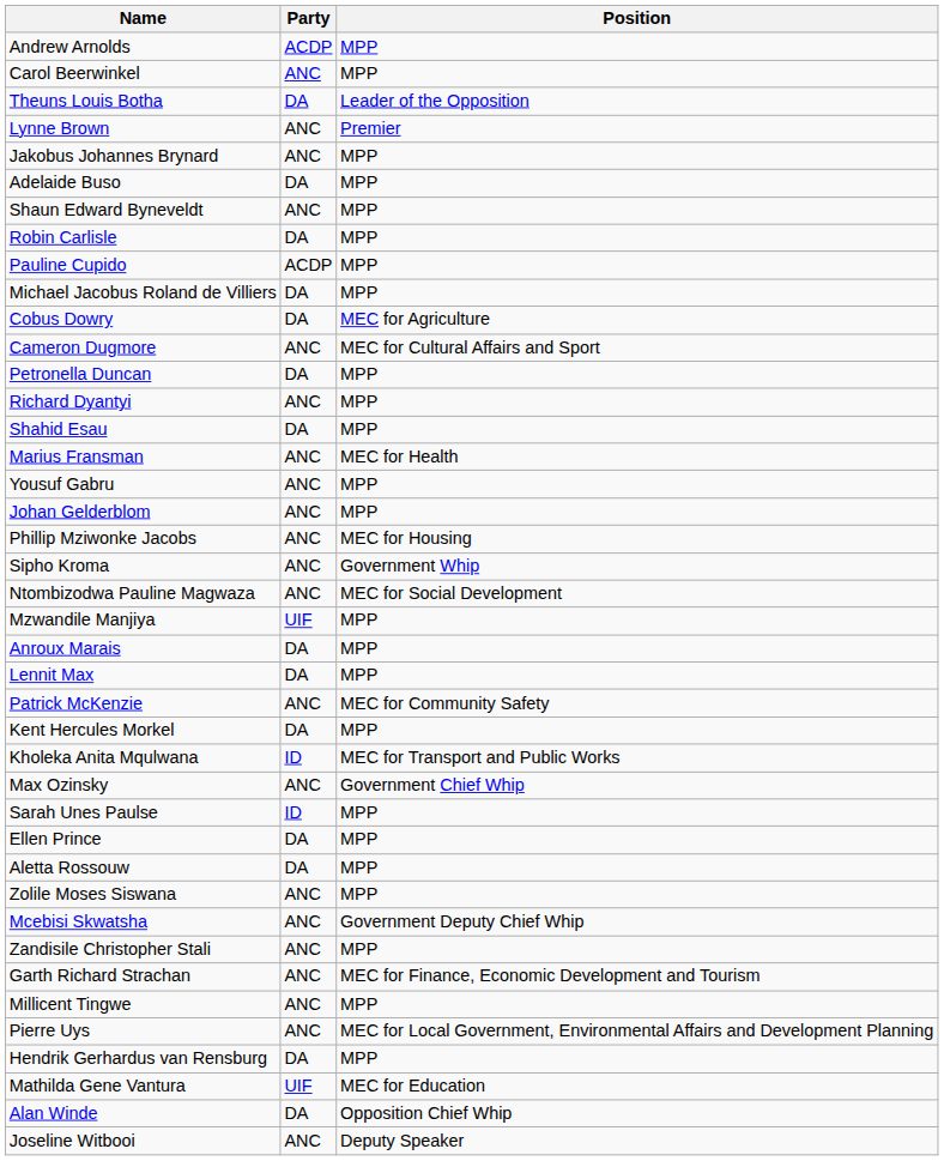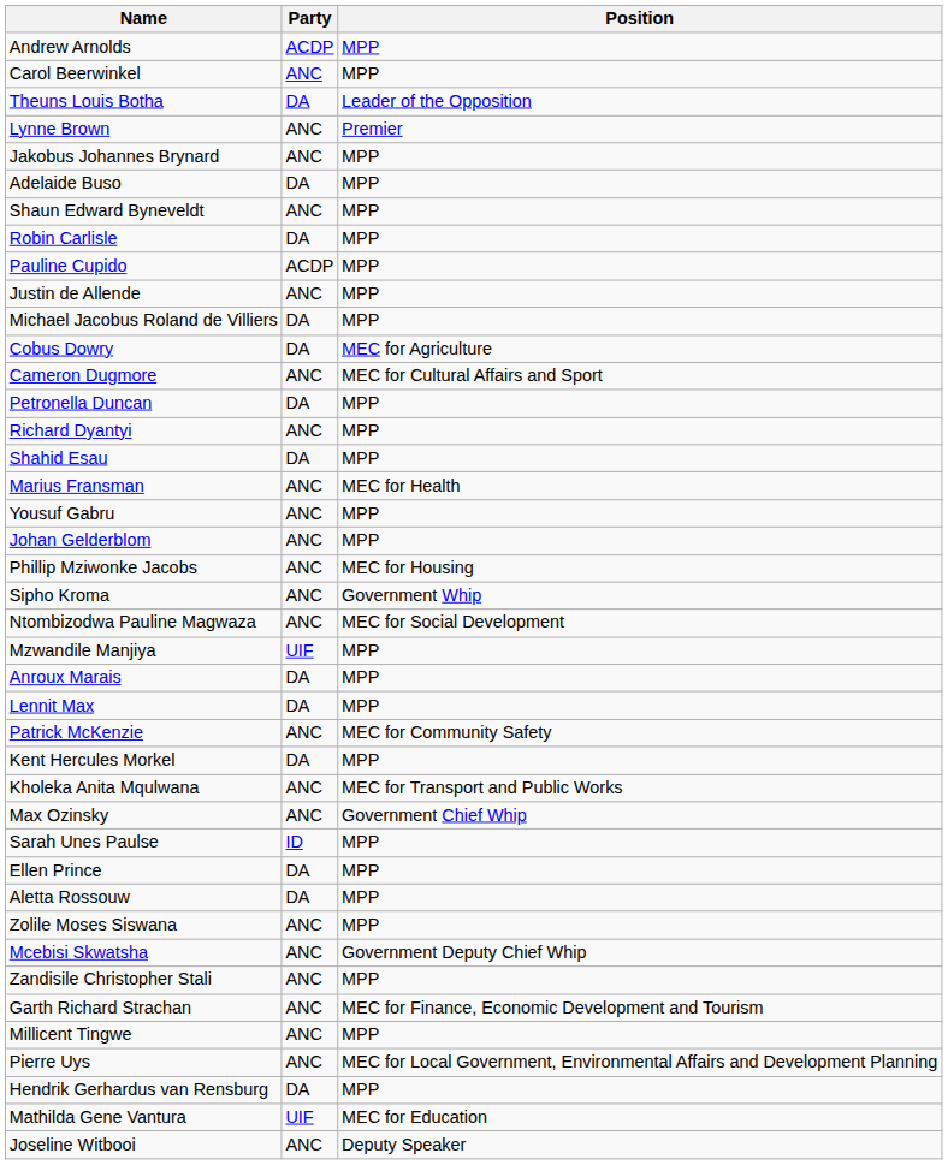 <table class="wikitable sortable">
 <tr>
 <th>Name</th>
 <th>Party</th>
 <th>Position</th>
 </tr>
 <tr>
 <td>Andrew Arnolds</td>
 <td><a href='#'>ACDP</a></td>
 <td><a href='#'>MPP</a></td>
 </tr>
 <tr>
 <td>Carol Beerwinkel</td>
 <td><a href='#'>ANC</a></td>
 <td>MPP</td>
 </tr>
 <tr>
 <td Theuns Botha><a href='#'>Theuns Louis Botha</a></td>
 <td><a href='#'>DA</a></td>
 <td><a href='#'>Leader of the Opposition</a></td>
 </tr>
 <tr>
 <td><a href='#'>Lynne Brown</a></td>
 <td>ANC</td>
 <td><a href='#'>Premier</a></td>
 </tr>
 <tr>
 <td>Jakobus Johannes Brynard</td>
 <td>ANC</td>
 <td>MPP</td>
 </tr>
 <tr>
 <td>Adelaide Buso</td>
 <td>DA</td>
 <td>MPP</td>
 </tr>
 <tr>
 <td>Shaun Edward Byneveldt</td>
 <td>ANC</td>
 <td>MPP</td>
 </tr>
 <tr>
 <td><a href='#'>Robin Carlisle</a></td>
 <td>DA</td>
 <td>MPP</td>
 </tr>
 <tr>
 <td><a href='#'>Pauline Cupido</a></td>
 <td>ACDP</td>
+<td>MPP</td>
+</tr>
+<tr>
+<td>Justin de Allende</td>
+<td>ANC</td>
 <td>MPP</td>
 </tr>
 <tr>
 <td>Michael Jacobus Roland de Villiers</td>
 <td>DA</td>
 <td>MPP</td>
 </tr>
 <tr>
 <td><a href='#'>Cobus Dowry</a></td>
 <td>DA</td>
 <td><a href='#'>MEC</a> for Agriculture</td>
 </tr>
 <tr>
 <td><a href='#'>Cameron Dugmore</a></td>
 <td>ANC</td>
 <td>MEC for Cultural Affairs and Sport</td>
 </tr>
 <tr>
 <td><a href='#'>Petronella Duncan</a></td>
 <td>DA</td>
 <td>MPP</td>
 </tr>
 <tr>
 <td><a href='#'>Richard Dyantyi</a></td>
 <td>ANC</td>
 <td>MPP</td>
 </tr>
 <tr>
 <td><a href='#'>Shahid Esau</a></td>
 <td>DA</td>
 <td>MPP</td>
 </tr>
 <tr>
 <td><a href='#'>Marius Fransman</a></td>
 <td>ANC</td>
 <td>MEC for Health</td>
 </tr>
 <tr>
 <td>Yousuf Gabru</td>
 <td>ANC</td>
 <td>MPP</td>
 </tr>
 <tr>
 <td><a href='#'>Johan Gelderblom</a></td>
 <td>ANC</td>
 <td>MPP</td>
 </tr>
 <tr>
 <td>Phillip Mziwonke Jacobs</td>
 <td>ANC</td>
 <td>MEC for Housing</td>
 </tr>
 <tr>
 <td>Sipho Kroma</td>
 <td>ANC</td>
 <td>Government <a href='#'>Whip</a></td>
 </tr>
 <tr>
 <td>Ntombizodwa Pauline Magwaza</td>
 <td>ANC</td>
 <td>MEC for Social Development</td>
 </tr>
 <tr>
 <td>Mzwandile Manjiya</td>
 <td><a href='#'>UIF</a></td>
 <td>MPP</td>
 </tr>
 <tr>
 <td><a href='#'>Anroux Marais</a></td>
 <td>DA</td>
 <td>MPP</td>
 </tr>
 <tr>
 <td><a href='#'>Lennit Max</a></td>
 <td>DA</td>
 <td>MPP</td>
 </tr>
 <tr>
 <td><a href='#'>Patrick McKenzie</a></td>
 <td>ANC</td>
 <td>MEC for Community Safety</td>
 </tr>
 <tr>
 <td>Kent Hercules Morkel</td>
 <td>DA</td>
 <td>MPP</td>
 </tr>
 <tr>
 <td>Kholeka Anita Mqulwana</td>
-<td><a href='#'>ID</a></td>
+<td>ANC</td>
 <td>MEC for Transport and Public Works</td>
 </tr>
 <tr>
 <td>Max Ozinsky</td>
 <td>ANC</td>
 <td>Government <a href='#'>Chief Whip</a></td>
 </tr>
 <tr>
 <td>Sarah Unes Paulse</td>
 <td><a href='#'>ID</a></td>
 <td>MPP</td>
 </tr>
 <tr>
 <td>Ellen Prince</td>
 <td>DA</td>
 <td>MPP</td>
 </tr>
 <tr>
 <td>Aletta Rossouw</td>
 <td>DA</td>
 <td>MPP</td>
 </tr>
 <tr>
 <td>Zolile Moses Siswana</td>
 <td>ANC</td>
 <td>MPP</td>
 </tr>
 <tr>
 <td><a href='#'>Mcebisi Skwatsha</a></td>
 <td>ANC</td>
 <td>Government Deputy Chief Whip</td>
 </tr>
 <tr>
 <td>Zandisile Christopher Stali</td>
 <td>ANC</td>
 <td>MPP</td>
 </tr>
 <tr>
 <td>Garth Richard Strachan</td>
 <td>ANC</td>
 <td>MEC for Finance, Economic Development and Tourism</td>
 </tr>
 <tr>
 <td>Millicent Tingwe</td>
 <td>ANC</td>
 <td>MPP</td>
 </tr>
 <tr>
 <td>Pierre Uys</td>
 <td>ANC</td>
 <td>MEC for Local Government, Environmental Affairs and Development Planning</td>
 </tr>
 <tr>
 <td>Hendrik Gerhardus van Rensburg</td>
 <td>DA</td>
 <td>MPP</td>
 </tr>
 <tr>
 <td>Mathilda Gene Vantura</td>
 <td><a href='#'>UIF</a></td>
 <td>MEC for Education</td>
 </tr>
 <tr>
-<td><a href='#'>Alan Winde</a></td>
-<td>DA</td>
-<td>Opposition Chief Whip</td>
-</tr>
-<tr>
 <td>Joseline Witbooi</td>
 <td>ANC</td>
 <td>Deputy Speaker</td>
 </tr>
 </table>
